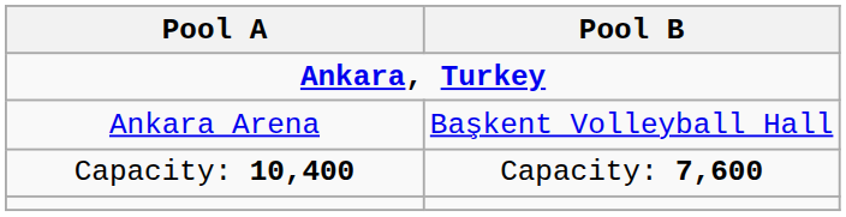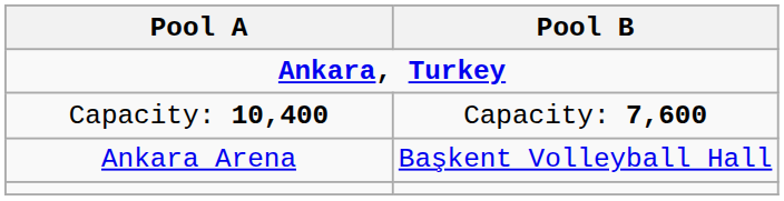 <table class=wikitable style=text-align:center>
 <tr>
 <th width=50%>Pool A</th>
 <th width=50%>Pool B</th>
 </tr>
 <tr>
 <td colspan="2"> <strong><a href='#'>Ankara</a>, <a href='#'>Turkey</a></strong></td>
 </tr>
 <tr>
+<td>Capacity: <strong>10,400</strong></td>
+<td>Capacity: <strong>7,600</strong></td>
+</tr>
+<tr>
 <td><a href='#'>Ankara Arena</a></td>
 <td><a href='#'>Başkent Volleyball Hall</a></td>
-</tr>
-<tr>
-<td>Capacity: <strong>10,400</strong></td>
-<td>Capacity: <strong>7,600</strong></td>
 </tr>
 <tr>
 <td></td>
 <td></td>
 </tr>
 </table>
